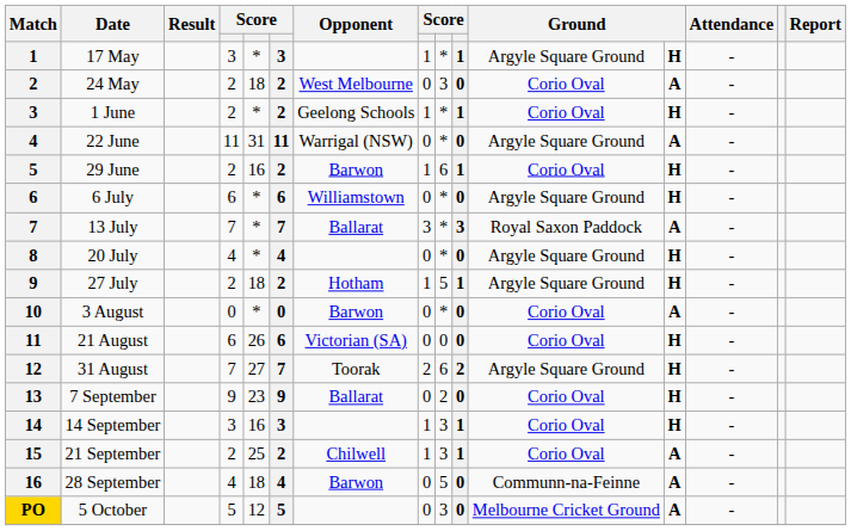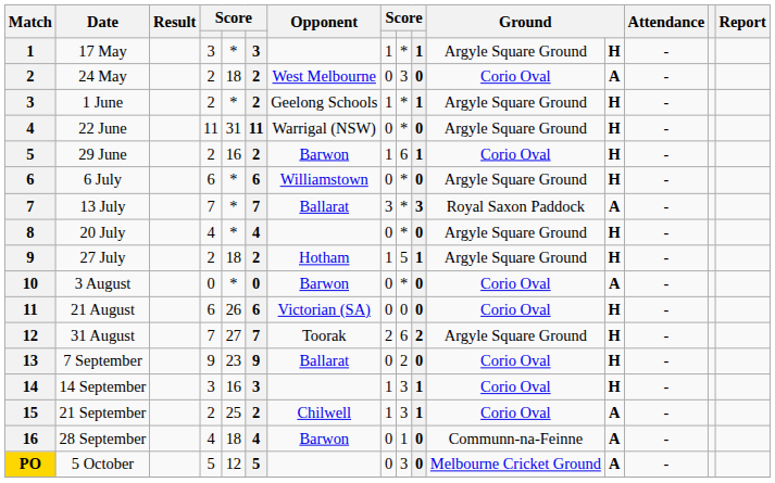 <table class="wikitable plainrowheaders" style="font-size:95%; text-align:center;">
 <tr>
 <th scope="col" rowspan="2">Match</th>
 <th scope="col" rowspan="2">Date</th>
 <th scope="col" rowspan="2">Result</th>
 <th scope="col" colspan="3">Score</th>
 <th scope="col" rowspan="2">Opponent</th>
 <th scope="col" colspan="3">Score</th>
 <th scope="col" rowspan="2" colspan="2">Ground</th>
 <th scope="col" rowspan="2">Attendance</th>
 <th scope="col" rowspan="2"></th>
 <th scope="col" rowspan="2">Report</th>
 </tr>
 <tr>
 <th scope="col"></th>
 <th scope="col"></th>
 <th scope="col"></th>
 <th scope="col"></th>
 <th scope="col"></th>
 <th scope="col"></th>
 </tr>
 <tr>
 <th scope="row" style="text-align:center;">1</th>
 <td>17 May</td>
 <td></td>
 <td>3</td>
 <td>*</td>
 <th>3</th>
 <td></td>
 <td>1</td>
 <td>*</td>
 <th>1</th>
 <td>Argyle Square Ground</td>
 <td><strong>H</strong></td>
 <td>-</td>
 <td></td>
 <td></td>
 </tr>
 <tr>
 <th scope="row" style="text-align:center;">2</th>
 <td>24 May</td>
 <td></td>
 <td>2</td>
 <td>18</td>
 <th>2</th>
 <td><a href='#'>West Melbourne</a></td>
 <td>0</td>
 <td>3</td>
 <th>0</th>
 <td><a href='#'>Corio Oval</a></td>
 <td><strong>A</strong></td>
 <td>-</td>
 <td></td>
 <td></td>
 </tr>
 <tr>
 <th scope="row" style="text-align:center;">3</th>
 <td>1 June</td>
 <td></td>
 <td>2</td>
 <td>*</td>
 <th>2</th>
 <td>Geelong Schools</td>
 <td>1</td>
 <td>*</td>
 <th>1</th>
-<td><a href='#'>Corio Oval</a></td>
+<td>Argyle Square Ground</td>
 <td><strong>H</strong></td>
 <td>-</td>
 <td></td>
 <td></td>
 </tr>
 <tr>
 <th scope="row" style="text-align:center;">4</th>
 <td>22 June</td>
 <td></td>
 <td>11</td>
 <td>31</td>
 <th>11</th>
 <td>Warrigal (NSW)</td>
 <td>0</td>
 <td>*</td>
 <th>0</th>
 <td>Argyle Square Ground</td>
-<td><strong>A</strong></td>
+<td><strong>H</strong></td>
 <td>-</td>
 <td></td>
 <td></td>
 </tr>
 <tr>
 <th scope="row" style="text-align:center;">5</th>
 <td>29 June</td>
 <td></td>
 <td>2</td>
 <td>16</td>
 <th>2</th>
 <td><a href='#'>Barwon</a></td>
 <td>1</td>
 <td>6</td>
 <th>1</th>
 <td><a href='#'>Corio Oval</a></td>
 <td><strong>H</strong></td>
 <td>-</td>
 <td></td>
 <td></td>
 </tr>
 <tr>
 <th scope="row" style="text-align:center;">6</th>
 <td>6 July</td>
 <td></td>
 <td>6</td>
 <td>*</td>
 <th>6</th>
 <td><a href='#'>Williamstown</a></td>
 <td>0</td>
 <td>*</td>
 <th>0</th>
 <td>Argyle Square Ground</td>
 <td><strong>H</strong></td>
 <td>-</td>
 <td></td>
 <td></td>
 </tr>
 <tr>
 <th scope="row" style="text-align:center;">7</th>
 <td>13 July</td>
 <td></td>
 <td>7</td>
 <td>*</td>
 <th>7</th>
 <td><a href='#'>Ballarat</a></td>
 <td>3</td>
 <td>*</td>
 <th>3</th>
 <td>Royal Saxon Paddock</td>
 <td><strong>A</strong></td>
 <td>-</td>
 <td></td>
 <td></td>
 </tr>
 <tr>
 <th scope="row" style="text-align:center;">8</th>
 <td>20 July</td>
 <td></td>
 <td>4</td>
 <td>*</td>
 <th>4</th>
 <td></td>
 <td>0</td>
 <td>*</td>
 <th>0</th>
 <td>Argyle Square Ground</td>
 <td><strong>H</strong></td>
 <td>-</td>
 <td></td>
 <td></td>
 </tr>
 <tr>
 <th scope="row" style="text-align:center;">9</th>
 <td>27 July</td>
 <td></td>
 <td>2</td>
 <td>18</td>
 <th>2</th>
 <td><a href='#'>Hotham</a></td>
 <td>1</td>
 <td>5</td>
 <th>1</th>
 <td>Argyle Square Ground</td>
 <td><strong>H</strong></td>
 <td>-</td>
 <td></td>
 <td></td>
 </tr>
 <tr>
 <th scope="row" style="text-align:center;">10</th>
 <td>3 August</td>
 <td></td>
 <td>0</td>
 <td>*</td>
 <th>0</th>
 <td><a href='#'>Barwon</a></td>
 <td>0</td>
 <td>*</td>
 <th>0</th>
 <td><a href='#'>Corio Oval</a></td>
 <td><strong>A</strong></td>
 <td>-</td>
 <td></td>
 <td></td>
 </tr>
 <tr>
 <th scope="row" style="text-align:center;">11</th>
 <td>21 August</td>
 <td></td>
 <td>6</td>
 <td>26</td>
 <th>6</th>
 <td><a href='#'>Victorian (SA)</a></td>
 <td>0</td>
 <td>0</td>
 <th>0</th>
 <td><a href='#'>Corio Oval</a></td>
 <td><strong>H</strong></td>
 <td>-</td>
 <td></td>
 <td></td>
 </tr>
 <tr>
 <th scope="row" style="text-align:center;">12</th>
 <td>31 August</td>
 <td></td>
 <td>7</td>
 <td>27</td>
 <th>7</th>
 <td>Toorak</td>
 <td>2</td>
 <td>6</td>
 <th>2</th>
 <td>Argyle Square Ground</td>
 <td><strong>H</strong></td>
 <td>-</td>
 <td></td>
 <td></td>
 </tr>
 <tr>
 <th scope="row" style="text-align:center;">13</th>
 <td>7 September</td>
 <td></td>
 <td>9</td>
 <td>23</td>
 <th>9</th>
 <td><a href='#'>Ballarat</a></td>
 <td>0</td>
 <td>2</td>
 <th>0</th>
 <td><a href='#'>Corio Oval</a></td>
 <td><strong>H</strong></td>
 <td>-</td>
 <td></td>
 <td></td>
 </tr>
 <tr>
 <th scope="row" style="text-align:center;">14</th>
 <td>14 September</td>
 <td></td>
 <td>3</td>
 <td>16</td>
 <th>3</th>
 <td></td>
 <td>1</td>
 <td>3</td>
 <th>1</th>
 <td><a href='#'>Corio Oval</a></td>
 <td><strong>H</strong></td>
 <td>-</td>
 <td></td>
 <td></td>
 </tr>
 <tr>
 <th scope="row" style="text-align:center;">15</th>
 <td>21 September</td>
 <td></td>
 <td>2</td>
 <td>25</td>
 <th>2</th>
 <td><a href='#'>Chilwell</a></td>
 <td>1</td>
 <td>3</td>
 <th>1</th>
 <td><a href='#'>Corio Oval</a></td>
 <td><strong>A</strong></td>
 <td>-</td>
 <td></td>
 <td></td>
 </tr>
 <tr>
 <th scope="row" style="text-align:center;">16</th>
 <td>28 September</td>
 <td></td>
 <td>4</td>
 <td>18</td>
 <th>4</th>
 <td><a href='#'>Barwon</a></td>
 <td>0</td>
-<td>5</td>
+<td>1</td>
 <th>0</th>
 <td>Communn-na-Feinne</td>
 <td><strong>A</strong></td>
 <td>-</td>
 <td></td>
 <td></td>
 </tr>
 <tr>
 <th scope="row" style="background:gold; text-align:center;">PO</th>
 <td>5 October</td>
 <td></td>
 <td>5</td>
 <td>12</td>
 <th>5</th>
 <td></td>
 <td>0</td>
 <td>3</td>
 <th>0</th>
 <td><a href='#'>Melbourne Cricket Ground</a></td>
 <td><strong>A</strong></td>
 <td>-</td>
 <td></td>
 <td></td>
 </tr>
 <tr>
 </tr>
 </table>
